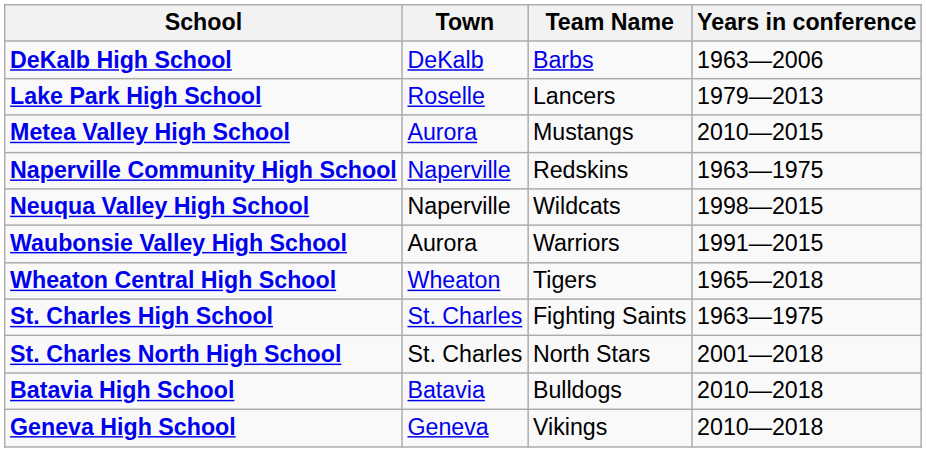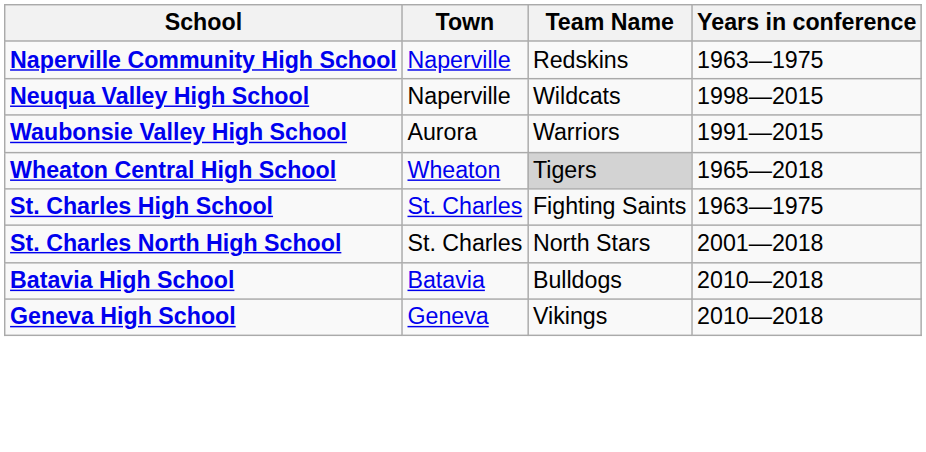 <table class="wikitable">
 <tr>
 <th>School</th>
 <th>Town</th>
 <th>Team Name</th>
 <th>Years in conference</th>
-</tr>
-<tr>
-<td><strong><a href='#'>DeKalb High School</a></strong></td>
-<td><a href='#'>DeKalb</a></td>
-<td><a href='#'>Barbs</a></td>
-<td>1963—2006 </td>
-</tr>
-<tr>
-<td><strong><a href='#'>Lake Park High School</a></strong></td>
-<td><a href='#'>Roselle</a></td>
-<td>Lancers</td>
-<td>1979—2013</td>
-</tr>
-<tr>
-<td><strong><a href='#'>Metea Valley High School</a></strong></td>
-<td><a href='#'>Aurora</a></td>
-<td>Mustangs</td>
-<td>2010—2015</td>
 </tr>
 <tr>
 <td><strong><a href='#'>Naperville Community High School</a></strong></td>
 <td><a href='#'>Naperville</a></td>
 <td>Redskins</td>
 <td>1963—1975</td>
 </tr>
 <tr>
 <td><strong><a href='#'>Neuqua Valley High School</a></strong></td>
 <td>Naperville</td>
 <td>Wildcats</td>
 <td>1998—2015</td>
 </tr>
 <tr>
 <td><strong><a href='#'>Waubonsie Valley High School</a></strong></td>
 <td>Aurora</td>
 <td>Warriors</td>
 <td>1991—2015</td>
 </tr>
 <tr>
 <td><strong><a href='#'>Wheaton Central High School</a></strong></td>
 <td><a href='#'>Wheaton</a></td>
-<td>Tigers</td>
+<td style="background: lightgrey;">Tigers</td>
 <td>1965—2018</td>
 </tr>
 <tr>
 <td><strong><a href='#'>St. Charles High School</a></strong></td>
 <td><a href='#'>St. Charles</a></td>
 <td>Fighting Saints</td>
 <td>1963—1975</td>
 </tr>
 <tr>
 <td><strong><a href='#'>St. Charles North High School</a></strong></td>
 <td>St. Charles</td>
 <td>North Stars</td>
 <td>2001—2018</td>
 </tr>
 <tr>
 <td><strong><a href='#'>Batavia High School</a></strong></td>
 <td><a href='#'>Batavia</a></td>
 <td>Bulldogs</td>
 <td>2010—2018</td>
 </tr>
 <tr>
 <td><strong><a href='#'>Geneva High School</a></strong></td>
 <td><a href='#'>Geneva</a></td>
 <td>Vikings</td>
 <td>2010—2018</td>
 </tr>
 </table>
